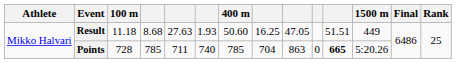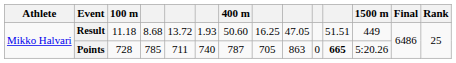 <table class="wikitable" style="font-size:90%">
 <tr>
 <th>Athlete</th>
 <th>Event</th>
 <th>100 m</th>
 <th></th>
 <th></th>
 <th></th>
 <th>400 m</th>
 <th></th>
 <th></th>
 <th></th>
 <th></th>
 <th>1500 m</th>
 <th>Final</th>
 <th>Rank</th>
 </tr>
 <tr align=center>
 <td rowspan=2 align=left><a href='#'>Mikko Halvari</a></td>
 <th style="font-size:95%">Result</th>
 <td>11.18</td>
 <td>8.68</td>
-<td>27.63</td>
+<td>13.72</td>
 <td>1.93</td>
 <td>50.60</td>
 <td>16.25</td>
 <td>47.05</td>
 <td></td>
 <td>51.51</td>
 <td>449</td>
 <td rowspan=2>6486</td>
 <td rowspan=2>25</td>
 </tr>
 <tr align=center>
 <th style="font-size:95%">Points</th>
 <td>728</td>
 <td>785</td>
 <td>711</td>
 <td>740</td>
-<td>785</td>
-<td>704</td>
+<td>787</td>
+<td>705</td>
 <td>863</td>
 <td>0</td>
 <td><strong>665</strong></td>
 <td>5:20.26</td>
 </tr>
 </table>
